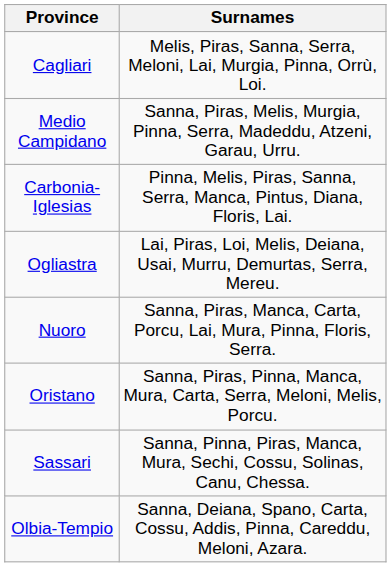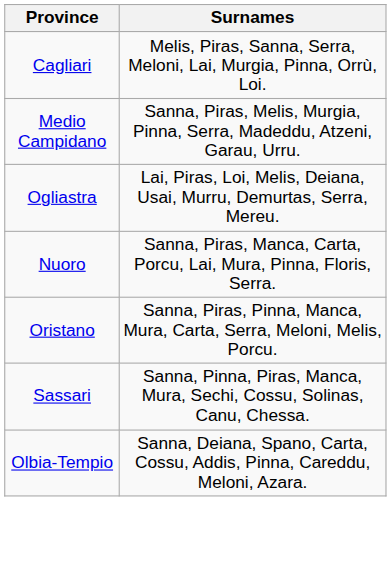 <table class="wikitable" style="width:40%;margin:auto;clear:both;text-align:center;">
 <tr>
 <th>Province</th>
 <th>Surnames</th>
 </tr>
 <tr>
 <td><a href='#'>Cagliari</a></td>
 <td>Melis, Piras, Sanna, Serra, Meloni, Lai, Murgia, Pinna, Orrù, Loi.</td>
 </tr>
 <tr>
 <td><a href='#'>Medio Campidano</a></td>
 <td>Sanna, Piras, Melis, Murgia, Pinna, Serra, Madeddu, Atzeni, Garau, Urru.</td>
-</tr>
-<tr>
-<td><a href='#'>Carbonia-Iglesias</a></td>
-<td>Pinna, Melis, Piras, Sanna, Serra, Manca, Pintus, Diana, Floris, Lai.</td>
 </tr>
 <tr>
 <td><a href='#'>Ogliastra</a></td>
 <td>Lai, Piras, Loi, Melis, Deiana, Usai, Murru, Demurtas, Serra, Mereu.</td>
 </tr>
 <tr>
 <td><a href='#'>Nuoro</a></td>
 <td>Sanna, Piras, Manca, Carta, Porcu, Lai, Mura, Pinna, Floris, Serra.</td>
 </tr>
 <tr>
 <td><a href='#'>Oristano</a></td>
 <td>Sanna, Piras, Pinna, Manca, Mura, Carta, Serra, Meloni, Melis, Porcu.</td>
 </tr>
 <tr>
 <td><a href='#'>Sassari</a></td>
 <td>Sanna, Pinna, Piras, Manca, Mura, Sechi, Cossu, Solinas, Canu, Chessa.</td>
 </tr>
 <tr>
 <td><a href='#'>Olbia-Tempio</a></td>
 <td>Sanna, Deiana, Spano, Carta, Cossu, Addis, Pinna, Careddu, Meloni, Azara.</td>
 </tr>
 </table>
